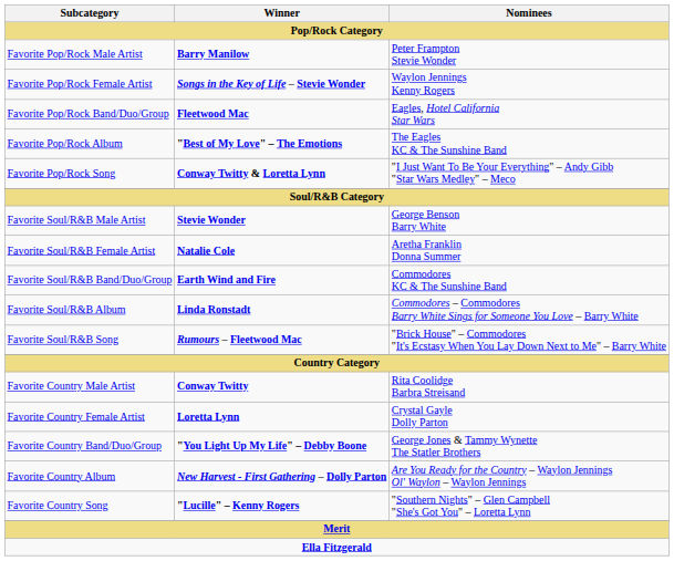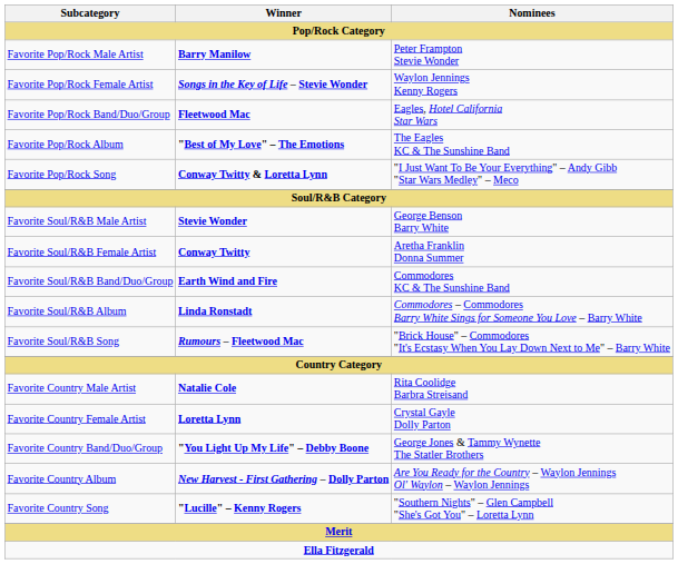 <table class="wikitable">
 <tr>
 <th><strong>Subcategory</strong></th>
 <th><strong>Winner</strong></th>
 <th><strong>Nominees</strong></th>
 </tr>
 <tr bgcolor="#EEDD85">
 <td colspan=8 align=center><strong>Pop/Rock Category</strong></td>
 </tr>
 <tr>
 <td><a href='#'>Favorite Pop/Rock Male Artist</a></td>
 <td><strong><a href='#'>Barry Manilow</a></strong></td>
 <td><a href='#'>Peter Frampton</a> <br> <a href='#'>Stevie Wonder</a></td>
 </tr>
 <tr>
 <td><a href='#'>Favorite Pop/Rock Female Artist</a></td>
 <td><strong><em><a href='#'>Songs in the Key of Life</a></em></strong> – <strong><a href='#'>Stevie Wonder</a></strong></td>
 <td><a href='#'>Waylon Jennings</a> <br> <a href='#'>Kenny Rogers</a></td>
 </tr>
 <tr>
 <td><a href='#'>Favorite Pop/Rock Band/Duo/Group</a></td>
 <td><strong><a href='#'>Fleetwood Mac</a></strong></td>
 <td><a href='#'>Eagles</a>, <em><a href='#'>Hotel California</a></em><br><em><a href='#'>Star Wars</a></em></td>
 </tr>
 <tr>
 <td><a href='#'>Favorite Pop/Rock Album</a></td>
 <td><strong>"<a href='#'>Best of My Love</a>" – <a href='#'>The Emotions</a></strong></td>
 <td><a href='#'>The Eagles</a> <br> <a href='#'>KC & The Sunshine Band</a></td>
 </tr>
 <tr>
 <td><a href='#'>Favorite Pop/Rock Song</a></td>
 <td><strong><a href='#'>Conway Twitty</a> & <a href='#'>Loretta Lynn</a></strong></td>
 <td>"<a href='#'>I Just Want To Be Your Everything</a>" – <a href='#'>Andy Gibb</a> <br> "<a href='#'>Star Wars Medley</a>" – <a href='#'>Meco</a></td>
 </tr>
 <tr>
 </tr>
 <tr bgcolor="#EEDD85">
 <td colspan=8 align=center><strong>Soul/R&B Category</strong></td>
 </tr>
 <tr>
 <td><a href='#'>Favorite Soul/R&B Male Artist</a></td>
 <td><strong><a href='#'>Stevie Wonder</a></strong></td>
 <td><a href='#'>George Benson</a> <br> <a href='#'>Barry White</a></td>
 </tr>
 <tr>
 <td><a href='#'>Favorite Soul/R&B Female Artist</a></td>
-<td><strong><a href='#'>Natalie Cole</a></strong></td>
+<td><strong><a href='#'>Conway Twitty</a></strong></td>
 <td><a href='#'>Aretha Franklin</a> <br> <a href='#'>Donna Summer</a></td>
 </tr>
 <tr>
 <td><a href='#'>Favorite Soul/R&B Band/Duo/Group</a></td>
 <td><strong><a href='#'>Earth Wind and Fire</a></strong></td>
 <td><a href='#'>Commodores</a> <br> <a href='#'>KC & The Sunshine Band</a></td>
 </tr>
 <tr>
 <td><a href='#'>Favorite Soul/R&B Album</a></td>
 <td><strong><a href='#'>Linda Ronstadt</a></strong></td>
 <td><em><a href='#'>Commodores</a></em> – <a href='#'>Commodores</a> <br> <em><a href='#'>Barry White Sings for Someone You Love</a></em> – <a href='#'>Barry White</a></td>
 </tr>
 <tr>
 <td><a href='#'>Favorite Soul/R&B Song</a></td>
 <td><strong><em><a href='#'>Rumours</a></em></strong> – <strong><a href='#'>Fleetwood Mac</a></strong></td>
 <td>"<a href='#'>Brick House</a>" – <a href='#'>Commodores</a> <br> "<a href='#'>It's Ecstasy When You Lay Down Next to Me</a>" – <a href='#'>Barry White</a></td>
 </tr>
 <tr>
 </tr>
 <tr bgcolor="#EEDD85">
 <td colspan=8 align=center><strong>Country Category</strong></td>
 </tr>
 <tr>
 <td><a href='#'>Favorite Country Male Artist</a></td>
-<td><strong><a href='#'>Conway Twitty</a></strong></td>
+<td><strong><a href='#'>Natalie Cole</a></strong></td>
 <td><a href='#'>Rita Coolidge</a> <br> <a href='#'>Barbra Streisand</a></td>
 </tr>
 <tr>
 <td><a href='#'>Favorite Country Female Artist</a></td>
 <td><strong><a href='#'>Loretta Lynn</a></strong></td>
 <td><a href='#'>Crystal Gayle</a> <br> <a href='#'>Dolly Parton</a></td>
 </tr>
 <tr>
 <td><a href='#'>Favorite Country Band/Duo/Group</a></td>
 <td><strong>"<a href='#'>You Light Up My Life</a>" – <a href='#'>Debby Boone</a></strong></td>
 <td><a href='#'>George Jones</a> & <a href='#'>Tammy Wynette</a><br> <a href='#'>The Statler Brothers</a></td>
 </tr>
 <tr>
 <td><a href='#'>Favorite Country Album</a></td>
 <td><strong><em><a href='#'>New Harvest - First Gathering</a></em></strong> – <strong><a href='#'>Dolly Parton</a></strong></td>
 <td><em><a href='#'>Are You Ready for the Country</a></em> – <a href='#'>Waylon Jennings</a> <br> <em><a href='#'>Ol' Waylon</a></em> – <a href='#'>Waylon Jennings</a></td>
 </tr>
 <tr>
 <td><a href='#'>Favorite Country Song</a></td>
 <td><strong>"<a href='#'>Lucille</a>" – <a href='#'>Kenny Rogers</a></strong></td>
 <td>"<a href='#'>Southern Nights</a>" – <a href='#'>Glen Campbell</a> <br> "<a href='#'>She's Got You</a>" – <a href='#'>Loretta Lynn</a></td>
 </tr>
 <tr>
 </tr>
 <tr bgcolor="#EEDD85">
 <td colspan=8 align=center><strong><a href='#'>Merit</a></strong></td>
 </tr>
 <tr>
 <td colspan=8 align=center><strong><a href='#'>Ella Fitzgerald</a></strong></td>
 </tr>
 </table>
